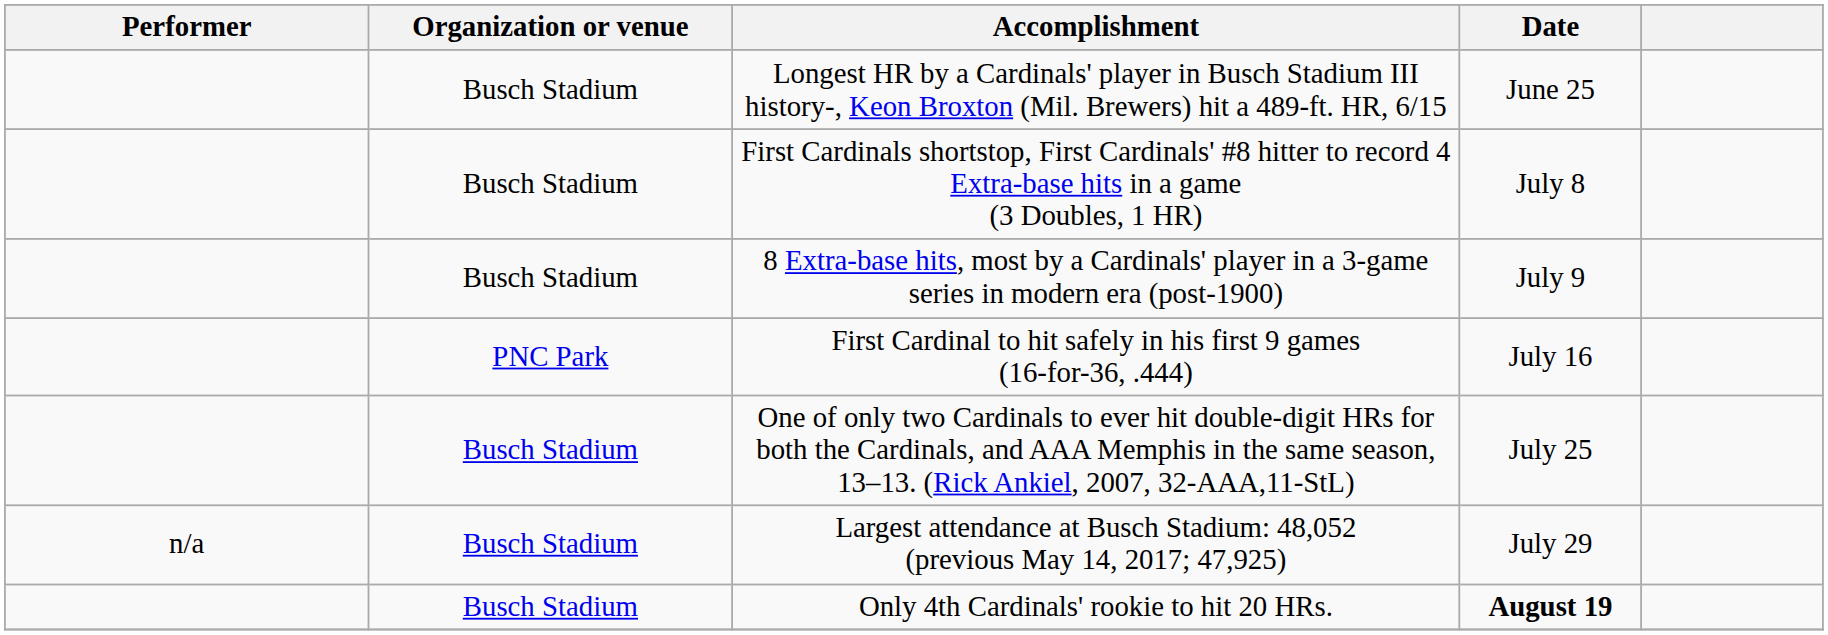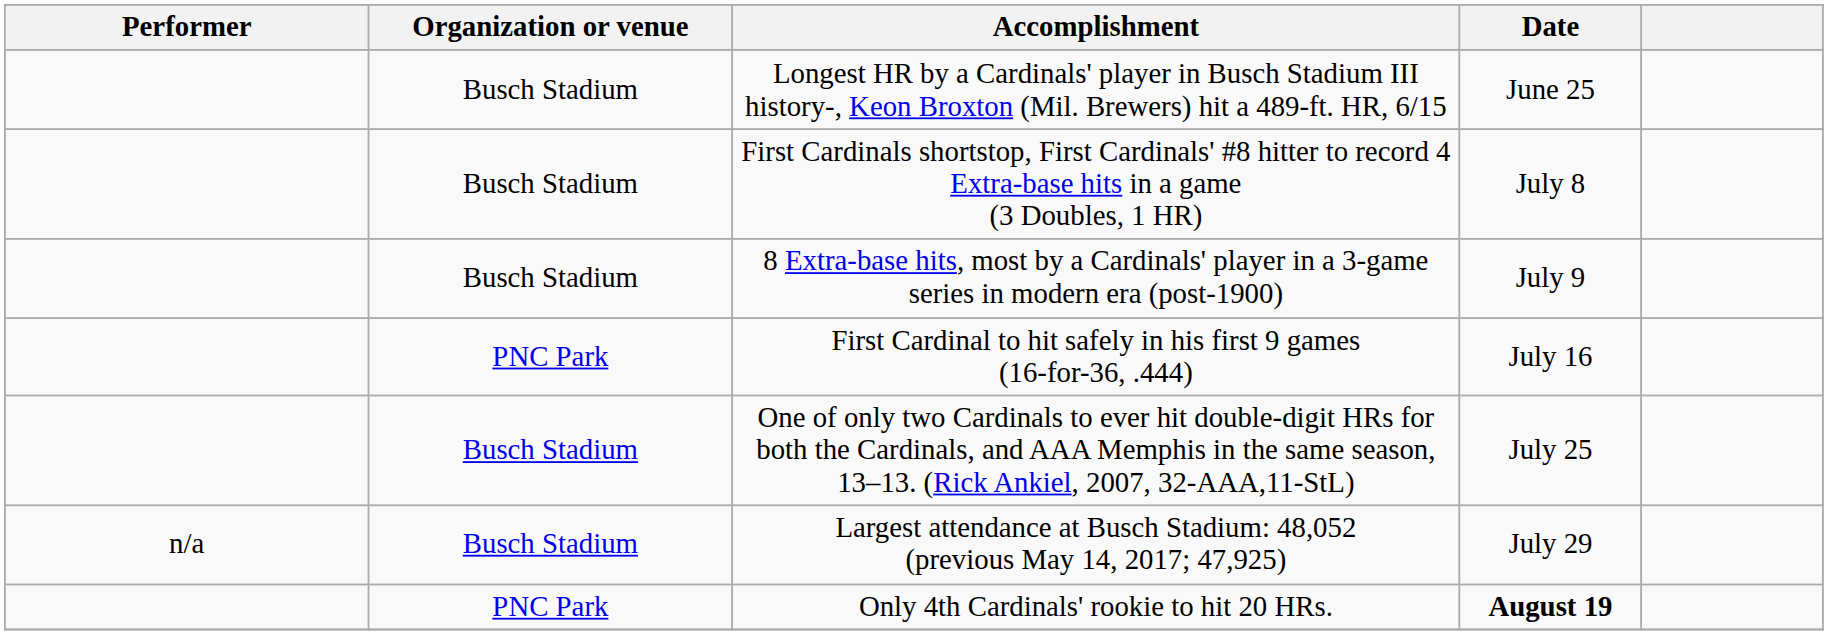 <table class="wikitable sortable" style="width:80%;">
 <tr align=center>
 <th style="width:20%;">Performer</th>
 <th style="width:20%;">Organization or venue</th>
 <th style="width:40%;">Accomplishment</th>
 <th style="width:10%;" data-sort-type="date">Date</th>
 <th style="width:10%;"></th>
 </tr>
 <tr align=center>
 <td></td>
 <td>Busch Stadium</td>
 <td>Longest HR by a Cardinals' player in Busch Stadium III history-, <a href='#'>Keon Broxton</a> (Mil. Brewers) hit a 489-ft. HR, 6/15</td>
 <td>June 25</td>
 <td></td>
 </tr>
 <tr align=center>
 <td></td>
 <td>Busch Stadium</td>
 <td>First Cardinals shortstop, First Cardinals' #8 hitter to record 4 <a href='#'>Extra-base hits</a> in a game <br>(3 Doubles, 1 HR)</td>
 <td>July 8</td>
 <td></td>
 </tr>
 <tr align=center>
 <td></td>
 <td>Busch Stadium</td>
 <td>8 <a href='#'>Extra-base hits</a>, most by a Cardinals' player in a 3-game series in modern era (post-1900)</td>
 <td>July 9</td>
 <td></td>
 </tr>
 <tr align=center>
 <td></td>
 <td><a href='#'>PNC Park</a></td>
 <td>First Cardinal to hit safely in his first 9 games <br> (16-for-36, .444)</td>
 <td>July 16</td>
 <td></td>
 </tr>
 <tr align=center>
 <td></td>
 <td><a href='#'>Busch Stadium</a></td>
 <td>One of only two Cardinals to ever hit double-digit HRs for both the Cardinals, and AAA Memphis in the same season, 13–13. (<a href='#'>Rick Ankiel</a>, 2007, 32-AAA,11-StL)</td>
 <td>July 25</td>
 <td></td>
 </tr>
 <tr align=center>
 <td>n/a</td>
 <td><a href='#'>Busch Stadium</a></td>
 <td>Largest attendance at Busch Stadium: 48,052 <br> (previous May 14, 2017; 47,925)</td>
 <td>July 29</td>
 <td></td>
 </tr>
 <tr align=center>
 <td></td>
-<td><a href='#'>Busch Stadium</a></td>
+<td><a href='#'>PNC Park</a></td>
 <td>Only 4th Cardinals' rookie to hit 20 HRs.</td>
 <td><strong>August 19</strong></td>
 <td></td>
 </tr>
 <tr align=center>
 </tr>
 </table>
